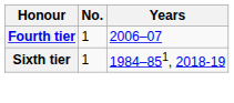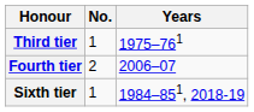 <table class="wikitable plainrowheaders">
 <tr>
 <th scope=col>Honour</th>
 <th scope=col>No.</th>
 <th scope=col>Years</th>
 </tr>
 <tr>
+<th scope=row><a href='#'>Third tier</a></th>
+<td>1</td>
+<td><a href='#'>1975–76</a><sup>1</sup></td>
+</tr>
+<tr>
 <th scope=row><a href='#'>Fourth tier</a></th>
-<td>1</td>
+<td>2</td>
 <td><a href='#'>2006–07</a></td>
 </tr>
 <tr>
 <th scope=row>Sixth tier</th>
 <td>1</td>
 <td><a href='#'>1984–85</a><sup>1</sup>, <a href='#'>2018-19</a></td>
 </tr>
 </table>
